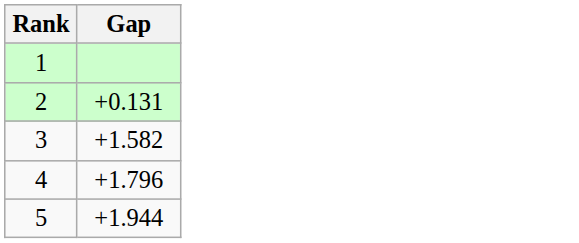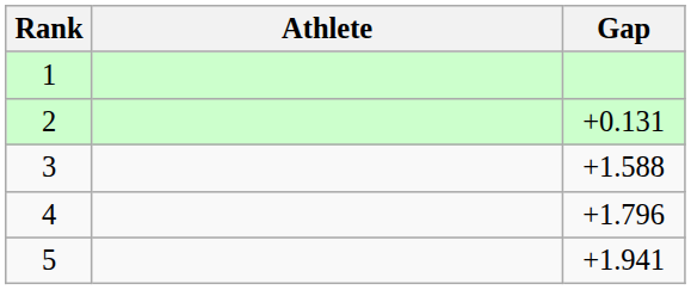 <table class=wikitable style="text-align:center">
 <tr>
 <th width=40>Rank</th>
+<th width=250>Athlete</th>
 <th width=60>Gap</th>
 </tr>
 <tr bgcolor="ccffcc">
 <td>1</td>
+<td align=left></td>
 <td></td>
 </tr>
 <tr bgcolor="ccffcc">
 <td>2</td>
+<td align=left></td>
 <td>+0.131</td>
 </tr>
 <tr>
 <td>3</td>
-<td>+1.582</td>
+<td align=left></td>
+<td>+1.588</td>
 </tr>
 <tr>
 <td>4</td>
+<td align=left></td>
 <td>+1.796</td>
 </tr>
 <tr>
 <td>5</td>
-<td>+1.944</td>
+<td align=left></td>
+<td>+1.941</td>
 </tr>
 </table>
